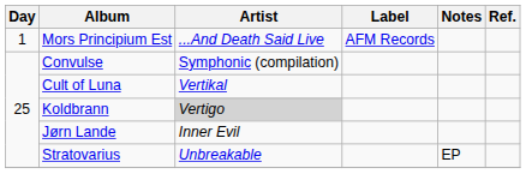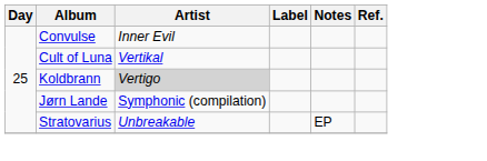 <table class="wikitable">
 <tr>
 <th>Day</th>
 <th>Album</th>
 <th>Artist</th>
 <th>Label</th>
 <th>Notes</th>
 <th>Ref.</th>
 </tr>
 <tr>
-<td rowspan="1" style="text-align:center;">1</td>
-<td><a href='#'>Mors Principium Est</a></td>
-<td><em><a href='#'>...And Death Said Live</a></em></td>
-<td><a href='#'>AFM Records</a></td>
-<td></td>
-<td style="text-align:center;"></td>
-</tr>
-<tr>
 <td rowspan="5" style="text-align:center;">25</td>
 <td><a href='#'>Convulse</a></td>
-<td><a href='#'>Symphonic</a> (compilation)</td>
+<td><em>Inner Evil</em></td>
 <td></td>
 <td></td>
 <td></td>
 </tr>
 <tr>
 <td><a href='#'>Cult of Luna</a></td>
 <td><em><a href='#'>Vertikal</a></em></td>
 <td></td>
 <td></td>
 <td></td>
 </tr>
 <tr>
 <td><a href='#'>Koldbrann</a></td>
 <td style="background: lightgrey;"><em>Vertigo</em></td>
 <td></td>
 <td></td>
 <td></td>
 </tr>
 <tr>
 <td><a href='#'>Jørn Lande</a></td>
-<td><em>Inner Evil</em></td>
+<td><a href='#'>Symphonic</a> (compilation)</td>
 <td></td>
 <td></td>
 <td></td>
 </tr>
 <tr>
 <td><a href='#'>Stratovarius</a></td>
 <td><em><a href='#'>Unbreakable</a></em></td>
 <td></td>
 <td>EP</td>
 <td></td>
 </tr>
 <tr>
 </tr>
 </table>
